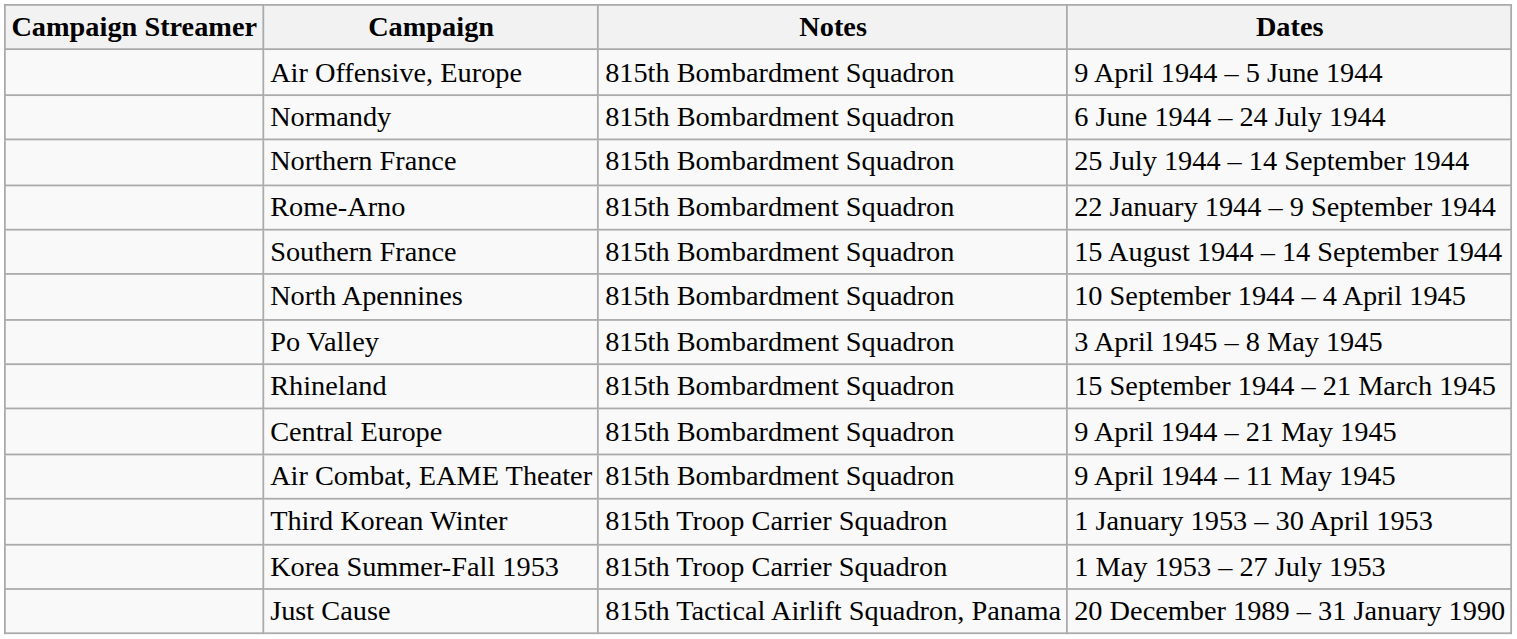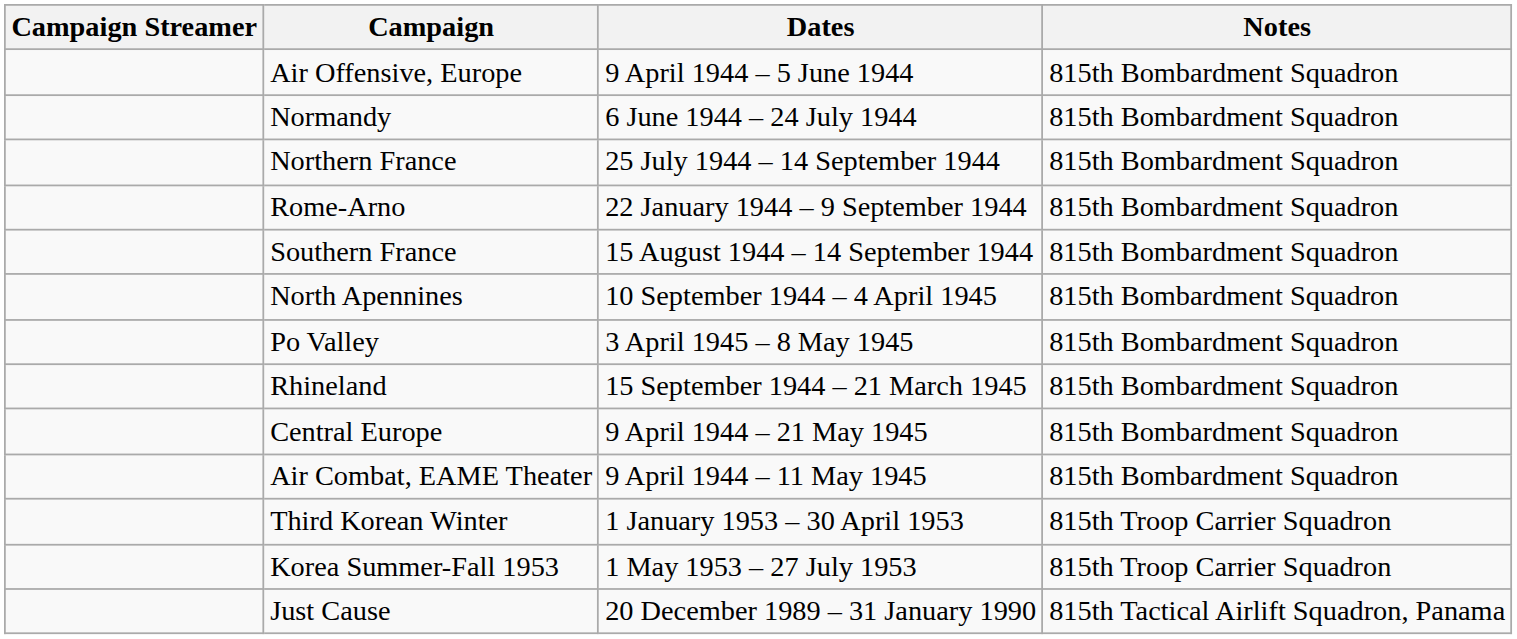 <table class="wikitable">
 <tr style="background:#efefef;">
 <th>Campaign Streamer</th>
 <th>Campaign</th>
+<th>Dates</th>
 <th>Notes</th>
-<th>Dates</th>
 </tr>
 <tr>
 <td></td>
 <td>Air Offensive, Europe</td>
+<td>9 April 1944 – 5 June 1944</td>
 <td>815th Bombardment Squadron</td>
-<td>9 April 1944 – 5 June 1944</td>
 </tr>
 <tr>
 <td></td>
 <td>Normandy</td>
+<td>6 June 1944 – 24 July 1944</td>
 <td>815th Bombardment Squadron</td>
-<td>6 June 1944 – 24 July 1944</td>
 </tr>
 <tr>
 <td></td>
 <td>Northern France</td>
+<td>25 July 1944 – 14 September 1944</td>
 <td>815th Bombardment Squadron</td>
-<td>25 July 1944 – 14 September 1944</td>
 </tr>
 <tr>
 <td></td>
 <td>Rome-Arno</td>
+<td>22 January 1944 – 9 September 1944</td>
 <td>815th Bombardment Squadron</td>
-<td>22 January 1944 – 9 September 1944</td>
 </tr>
 <tr>
 <td></td>
 <td>Southern France</td>
+<td>15 August 1944 – 14 September 1944</td>
 <td>815th Bombardment Squadron</td>
-<td>15 August 1944 – 14 September 1944</td>
 </tr>
 <tr>
 <td></td>
 <td>North Apennines</td>
+<td>10 September 1944 – 4 April 1945</td>
 <td>815th Bombardment Squadron</td>
-<td>10 September 1944 – 4 April 1945</td>
 </tr>
 <tr>
 <td></td>
 <td>Po Valley</td>
+<td>3 April 1945 – 8 May 1945</td>
 <td>815th Bombardment Squadron</td>
-<td>3 April 1945 – 8 May 1945</td>
 </tr>
 <tr>
 <td></td>
 <td>Rhineland</td>
+<td>15 September 1944 – 21 March 1945</td>
 <td>815th Bombardment Squadron</td>
-<td>15 September 1944 – 21 March 1945</td>
 </tr>
 <tr>
 <td></td>
 <td>Central Europe</td>
+<td>9 April 1944 – 21 May 1945</td>
 <td>815th Bombardment Squadron</td>
-<td>9 April 1944 – 21 May 1945</td>
 </tr>
 <tr>
 <td></td>
 <td>Air Combat, EAME Theater</td>
+<td>9 April 1944 – 11 May 1945</td>
 <td>815th Bombardment Squadron</td>
-<td>9 April 1944 – 11 May 1945</td>
 </tr>
 <tr>
 <td></td>
 <td>Third Korean Winter</td>
+<td>1 January 1953 – 30 April 1953</td>
 <td>815th Troop Carrier Squadron</td>
-<td>1 January 1953 – 30 April 1953</td>
 </tr>
 <tr>
 <td></td>
 <td>Korea Summer-Fall 1953</td>
+<td>1 May 1953 – 27 July 1953</td>
 <td>815th Troop Carrier Squadron</td>
-<td>1 May 1953 – 27 July 1953</td>
 </tr>
 <tr>
 <td></td>
 <td>Just Cause</td>
+<td>20 December 1989 – 31 January 1990</td>
 <td>815th Tactical Airlift Squadron, Panama</td>
-<td>20 December 1989 – 31 January 1990</td>
 </tr>
 </table>
